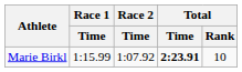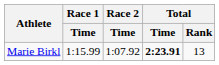 <table class="wikitable" style="font-size:90%">
 <tr>
 <th rowspan="2">Athlete</th>
 <th>Race 1</th>
 <th>Race 2</th>
 <th colspan="2">Total</th>
 </tr>
 <tr>
 <th>Time</th>
 <th>Time</th>
 <th>Time</th>
 <th>Rank</th>
 </tr>
 <tr>
 <td><a href='#'>Marie Birkl</a></td>
 <td align="center">1:15.99</td>
 <td align="center">1:07.92</td>
 <td align="center"><strong>2:23.91</strong></td>
-<td align="center">10</td>
+<td align="center">13</td>
 </tr>
 </table>
